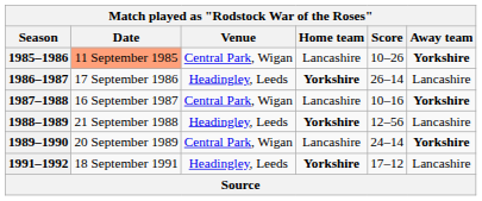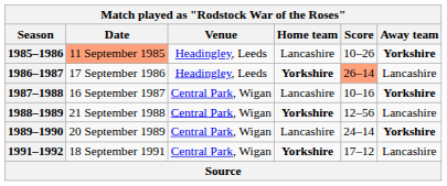 <table class="wikitable sortable plainrowheaders" style="text-align: center">
 <tr>
 <th scope="row" style="text-align: center;" colspan=6>Match played as "Rodstock War of the Roses"</th>
 </tr>
 <tr>
 <th scope="col" data-sort-type=number>Season</th>
 <th scope="col">Date</th>
 <th scope="col">Venue</th>
 <th scope="col">Home team</th>
 <th scope="col">Score</th>
 <th scope="col">Away team</th>
 </tr>
 <tr>
 <th scope="row"  style="text-align: center;">1985–1986</th>
 <td style="background: lightsalmon;">11 September 1985</td>
-<td><a href='#'>Central Park</a>, Wigan</td>
+<td><a href='#'>Headingley</a>, Leeds</td>
 <td>Lancashire</td>
 <td>10–26</td>
 <td><strong>Yorkshire</strong></td>
 </tr>
 <tr>
 <th scope="row"  style="text-align: center;">1986–1987</th>
 <td>17 September 1986</td>
 <td><a href='#'>Headingley</a>, Leeds</td>
 <td><strong>Yorkshire</strong></td>
-<td>26–14</td>
+<td style="background: lightsalmon;">26–14</td>
 <td>Lancashire</td>
 </tr>
 <tr>
 <th scope="row"  style="text-align: center;">1987–1988</th>
 <td>16 September 1987</td>
 <td><a href='#'>Central Park</a>, Wigan</td>
 <td>Lancashire</td>
 <td>10–16</td>
 <td><strong>Yorkshire</strong></td>
 </tr>
 <tr>
 <th scope="row"  style="text-align: center;">1988–1989</th>
 <td>21 September 1988</td>
-<td><a href='#'>Headingley</a>, Leeds</td>
+<td><a href='#'>Central Park</a>, Wigan</td>
 <td><strong>Yorkshire</strong></td>
 <td>12–56</td>
 <td>Lancashire</td>
 </tr>
 <tr>
 <th scope="row"  style="text-align: center;">1989–1990</th>
 <td>20 September 1989</td>
 <td><a href='#'>Central Park</a>, Wigan</td>
 <td>Lancashire</td>
 <td>24–14</td>
 <td><strong>Yorkshire</strong></td>
 </tr>
 <tr>
 <th scope="row"  style="text-align: center;">1991–1992</th>
 <td>18 September 1991</td>
-<td><a href='#'>Headingley</a>, Leeds</td>
+<td><a href='#'>Central Park</a>, Wigan</td>
 <td><strong>Yorkshire</strong></td>
 <td>17–12</td>
 <td>Lancashire</td>
 </tr>
 <tr>
 <th scope="row" style="text-align: center;" colspan=6><strong>Source</strong></th>
 </tr>
 </table>
